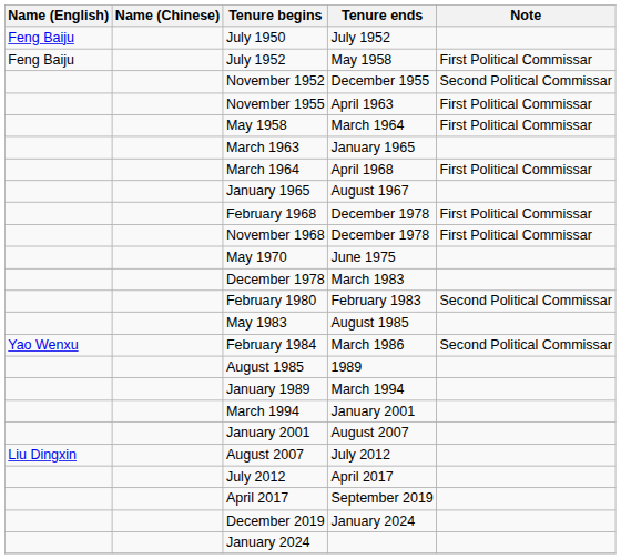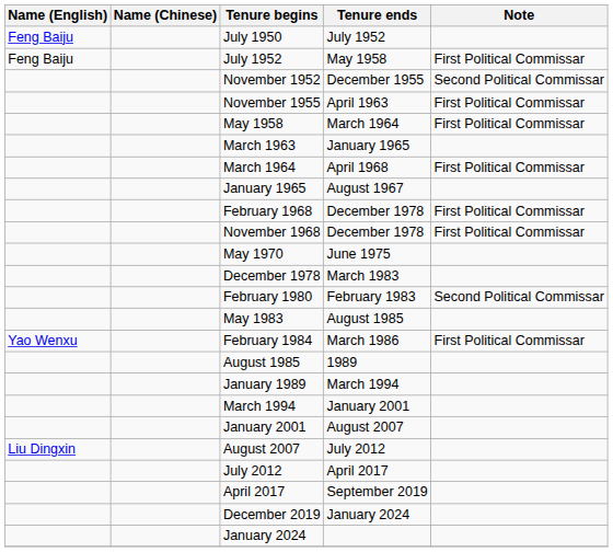 <table class="wikitable">
 <tr>
 <th>Name (English)</th>
 <th>Name (Chinese)</th>
 <th>Tenure begins</th>
 <th>Tenure ends</th>
 <th>Note</th>
 </tr>
 <tr>
 <td><a href='#'>Feng Baiju</a></td>
 <td></td>
 <td>July 1950</td>
 <td>July 1952</td>
 <td></td>
 </tr>
 <tr>
 <td>Feng Baiju</td>
 <td></td>
 <td>July 1952</td>
 <td>May 1958</td>
 <td>First Political Commissar</td>
 </tr>
 <tr>
 <td></td>
 <td></td>
 <td>November 1952</td>
 <td>December 1955</td>
 <td>Second Political Commissar</td>
 </tr>
 <tr>
 <td></td>
 <td></td>
 <td>November 1955</td>
 <td>April 1963</td>
 <td>First Political Commissar</td>
 </tr>
 <tr>
 <td></td>
 <td></td>
 <td>May 1958</td>
 <td>March 1964</td>
 <td>First Political Commissar</td>
 </tr>
 <tr>
 <td></td>
 <td></td>
 <td>March 1963</td>
 <td>January 1965</td>
 <td></td>
 </tr>
 <tr>
 <td></td>
 <td></td>
 <td>March 1964</td>
 <td>April 1968</td>
 <td>First Political Commissar</td>
 </tr>
 <tr>
 <td></td>
 <td></td>
 <td>January 1965</td>
 <td>August 1967</td>
 <td></td>
 </tr>
 <tr>
 <td></td>
 <td></td>
 <td>February 1968</td>
 <td>December 1978</td>
 <td>First Political Commissar</td>
 </tr>
 <tr>
 <td></td>
 <td></td>
 <td>November 1968</td>
 <td>December 1978</td>
 <td>First Political Commissar</td>
 </tr>
 <tr>
 <td></td>
 <td></td>
 <td>May 1970</td>
 <td>June 1975</td>
 <td></td>
 </tr>
 <tr>
 <td></td>
 <td></td>
 <td>December 1978</td>
 <td>March 1983</td>
 <td></td>
 </tr>
 <tr>
 <td></td>
 <td></td>
 <td>February 1980</td>
 <td>February 1983</td>
 <td>Second Political Commissar</td>
 </tr>
 <tr>
 <td></td>
 <td></td>
 <td>May 1983</td>
 <td>August 1985</td>
 <td></td>
 </tr>
 <tr>
 <td><a href='#'>Yao Wenxu</a></td>
 <td></td>
 <td>February 1984</td>
 <td>March 1986</td>
-<td>Second Political Commissar</td>
+<td>First Political Commissar</td>
 </tr>
 <tr>
 <td></td>
 <td></td>
 <td>August 1985</td>
 <td>1989</td>
 <td></td>
 </tr>
 <tr>
 <td></td>
 <td></td>
 <td>January 1989</td>
 <td>March 1994</td>
 <td></td>
 </tr>
 <tr>
 <td></td>
 <td></td>
 <td>March 1994</td>
 <td>January 2001</td>
 <td></td>
 </tr>
 <tr>
 <td></td>
 <td></td>
 <td>January 2001</td>
 <td>August 2007</td>
 <td></td>
 </tr>
 <tr>
 <td><a href='#'>Liu Dingxin</a></td>
 <td></td>
 <td>August 2007</td>
 <td>July 2012</td>
 <td></td>
 </tr>
 <tr>
 <td></td>
 <td></td>
 <td>July 2012</td>
 <td>April 2017</td>
 <td></td>
 </tr>
 <tr>
 <td></td>
 <td></td>
 <td>April 2017</td>
 <td>September 2019</td>
 <td></td>
 </tr>
 <tr>
 <td></td>
 <td></td>
 <td>December 2019</td>
 <td>January 2024</td>
 <td></td>
 </tr>
 <tr>
 <td></td>
 <td></td>
 <td>January 2024</td>
 <td></td>
 <td></td>
 </tr>
 <tr>
 </tr>
 </table>
